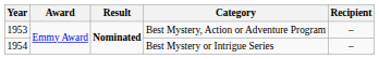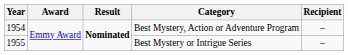 <table class="wikitable" style="font-size: 90%;">
 <tr>
 <th>Year</th>
 <th>Award</th>
 <th>Result</th>
 <th>Category</th>
 <th>Recipient</th>
 </tr>
 <tr>
-<td>1953</td>
+<td>1954</td>
 <td rowspan=2><a href='#'>Emmy Award</a></td>
 <td rowspan=2><strong>Nominated</strong></td>
 <td>Best Mystery, Action or Adventure Program</td>
 <td style="text-align:center">–</td>
 </tr>
 <tr>
-<td>1954</td>
+<td>1955</td>
 <td>Best Mystery or Intrigue Series</td>
 <td style="text-align:center">–</td>
 </tr>
 </table>
